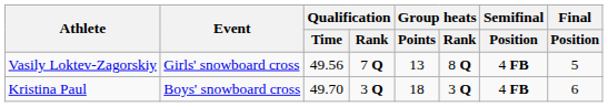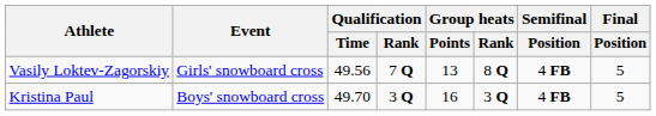 <table class="wikitable" style="font-size:90%">
 <tr>
 <th rowspan=2>Athlete</th>
 <th rowspan=2>Event</th>
 <th colspan=2>Qualification</th>
 <th colspan=2>Group heats</th>
 <th>Semifinal</th>
 <th>Final</th>
 </tr>
 <tr style="font-size:95%">
 <th>Time</th>
 <th>Rank</th>
 <th>Points</th>
 <th>Rank</th>
 <th>Position</th>
 <th>Position</th>
 </tr>
 <tr align=center>
 <td align=left><a href='#'>Vasily Loktev-Zagorskiy</a></td>
 <td align=left><a href='#'>Girls' snowboard cross</a></td>
 <td>49.56</td>
 <td>7 <strong>Q</strong></td>
 <td>13</td>
 <td>8 <strong>Q</strong></td>
 <td>4 <strong>FB</strong></td>
 <td>5</td>
 </tr>
 <tr align=center>
 <td align=left><a href='#'>Kristina Paul</a></td>
 <td align=left><a href='#'>Boys' snowboard cross</a></td>
 <td>49.70</td>
 <td>3 <strong>Q</strong></td>
-<td>18</td>
+<td>16</td>
 <td>3 <strong>Q</strong></td>
 <td>4 <strong>FB</strong></td>
-<td>6</td>
+<td>5</td>
 </tr>
 </table>
